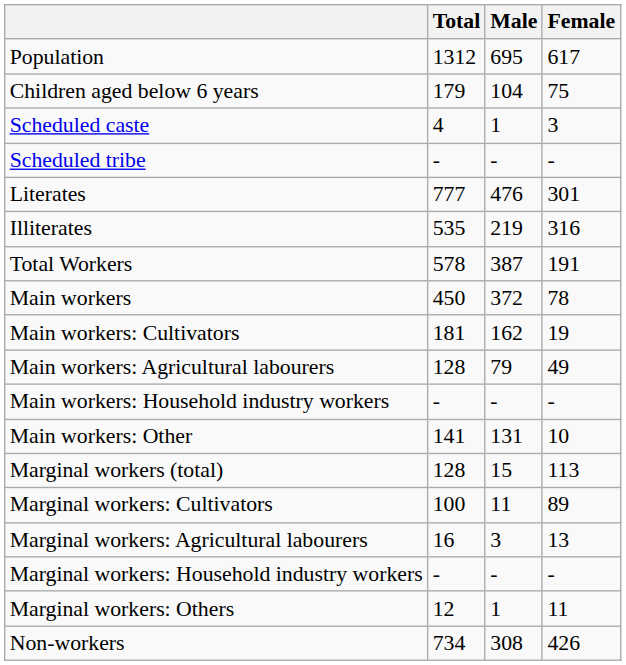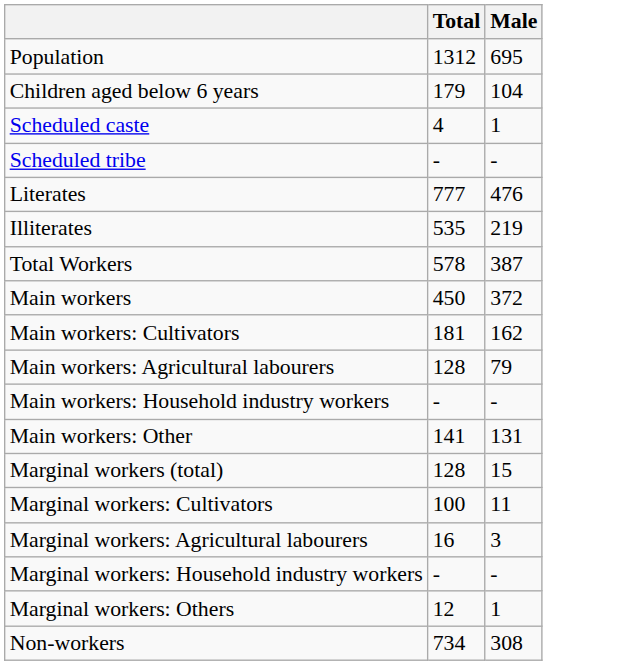 <table class="wikitable sortable">
 <tr>
 <th></th>
 <th>Total</th>
 <th>Male</th>
-<th>Female</th>
 </tr>
 <tr>
 <td>Population</td>
 <td>1312</td>
 <td>695</td>
-<td>617</td>
 </tr>
 <tr>
 <td>Children aged below 6 years</td>
 <td>179</td>
 <td>104</td>
-<td>75</td>
 </tr>
 <tr>
 <td><a href='#'>Scheduled caste</a></td>
 <td>4</td>
 <td>1</td>
-<td>3</td>
 </tr>
 <tr>
 <td><a href='#'>Scheduled tribe</a></td>
-<td>-</td>
 <td>-</td>
 <td>-</td>
 </tr>
 <tr>
 <td>Literates</td>
 <td>777</td>
 <td>476</td>
-<td>301</td>
 </tr>
 <tr>
 <td>Illiterates</td>
 <td>535</td>
 <td>219</td>
-<td>316</td>
 </tr>
 <tr>
 <td>Total Workers</td>
 <td>578</td>
 <td>387</td>
-<td>191</td>
 </tr>
 <tr>
 <td>Main workers</td>
 <td>450</td>
 <td>372</td>
-<td>78</td>
 </tr>
 <tr>
 <td>Main workers: Cultivators</td>
 <td>181</td>
 <td>162</td>
-<td>19</td>
 </tr>
 <tr>
 <td>Main workers: Agricultural labourers</td>
 <td>128</td>
 <td>79</td>
-<td>49</td>
 </tr>
 <tr>
 <td>Main workers: Household industry workers</td>
-<td>-</td>
 <td>-</td>
 <td>-</td>
 </tr>
 <tr>
 <td>Main workers: Other</td>
 <td>141</td>
 <td>131</td>
-<td>10</td>
 </tr>
 <tr>
 <td>Marginal workers (total)</td>
 <td>128</td>
 <td>15</td>
-<td>113</td>
 </tr>
 <tr>
 <td>Marginal workers: Cultivators</td>
 <td>100</td>
 <td>11</td>
-<td>89</td>
 </tr>
 <tr>
 <td>Marginal workers: Agricultural labourers</td>
 <td>16</td>
 <td>3</td>
-<td>13</td>
 </tr>
 <tr>
 <td>Marginal workers: Household industry workers</td>
-<td>-</td>
 <td>-</td>
 <td>-</td>
 </tr>
 <tr>
 <td>Marginal workers: Others</td>
 <td>12</td>
 <td>1</td>
-<td>11</td>
 </tr>
 <tr>
 <td>Non-workers</td>
 <td>734</td>
 <td>308</td>
-<td>426</td>
 </tr>
 </table>
